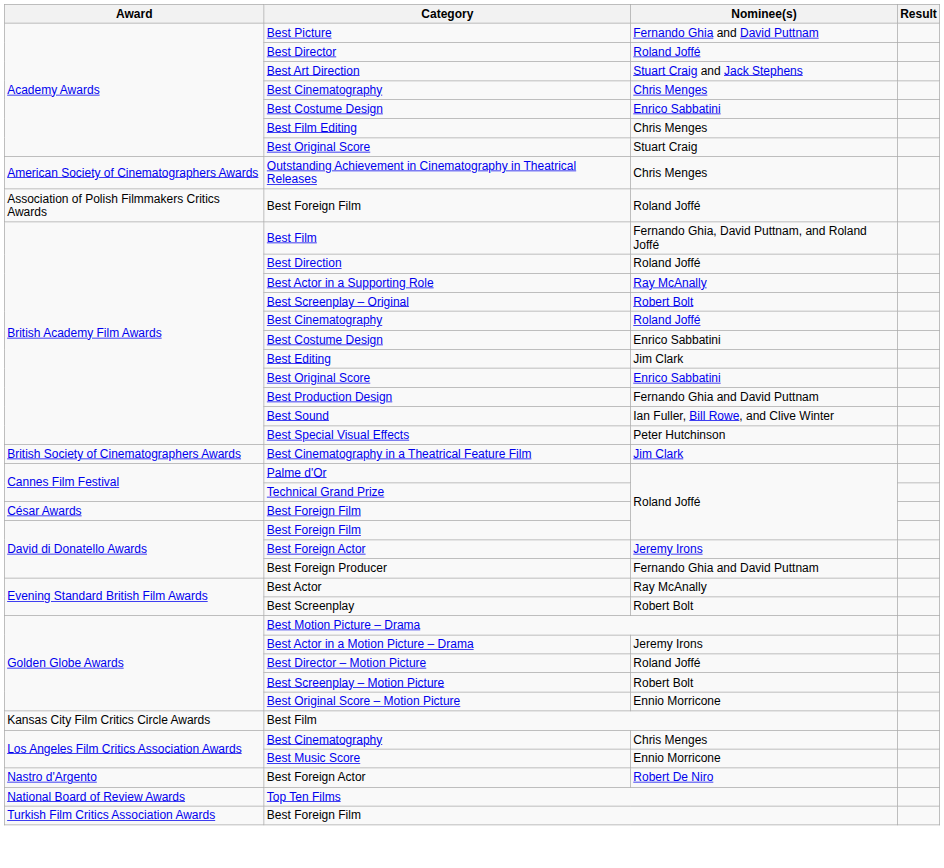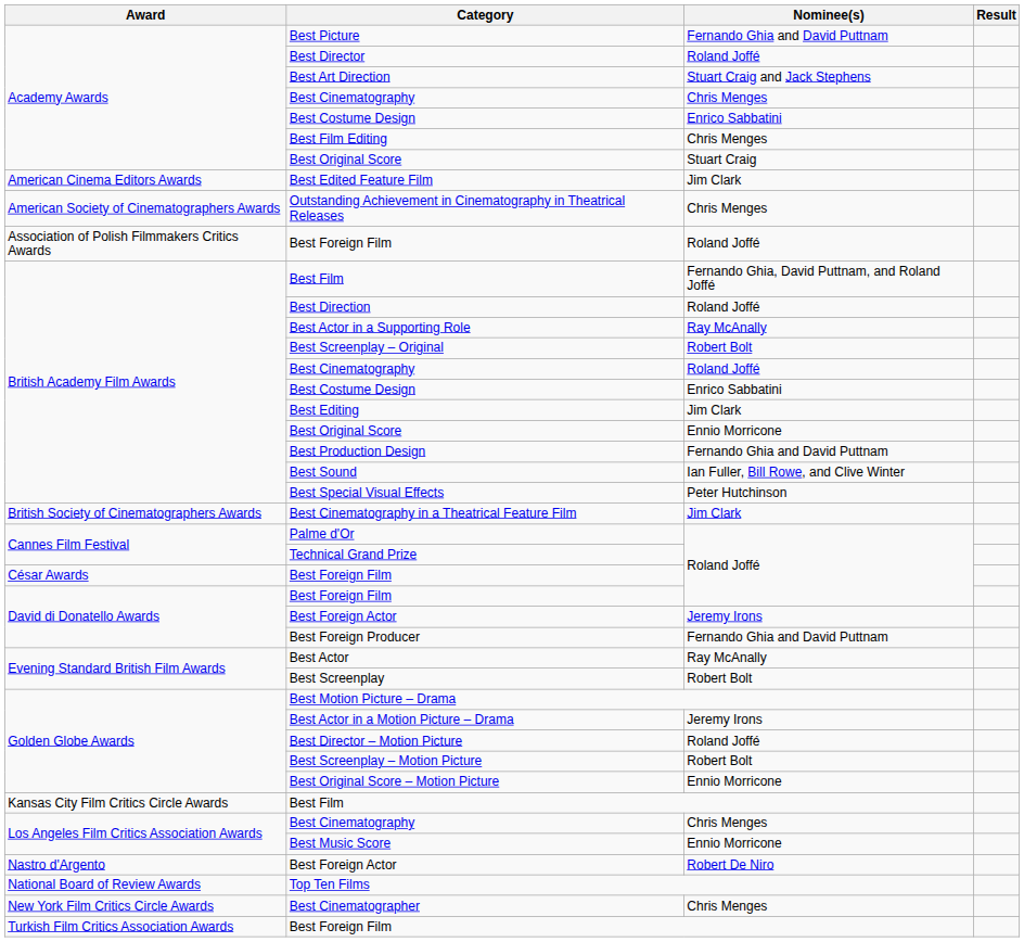 <table class="wikitable plainrowheaders">
 <tr>
 <th>Award</th>
 <th>Category</th>
 <th>Nominee(s)</th>
 <th>Result</th>
 </tr>
 <tr>
 <td rowspan="7"><a href='#'>Academy Awards</a></td>
 <td><a href='#'>Best Picture</a></td>
 <td><a href='#'>Fernando Ghia</a> and <a href='#'>David Puttnam</a></td>
 <td></td>
 </tr>
 <tr>
 <td><a href='#'>Best Director</a></td>
 <td><a href='#'>Roland Joffé</a></td>
 <td></td>
 </tr>
 <tr>
 <td><a href='#'>Best Art Direction</a></td>
 <td><a href='#'>Stuart Craig</a> and <a href='#'>Jack Stephens</a></td>
 <td></td>
 </tr>
 <tr>
 <td><a href='#'>Best Cinematography</a></td>
 <td><a href='#'>Chris Menges</a></td>
 <td></td>
 </tr>
 <tr>
 <td><a href='#'>Best Costume Design</a></td>
 <td><a href='#'>Enrico Sabbatini</a></td>
 <td></td>
 </tr>
 <tr>
 <td><a href='#'>Best Film Editing</a></td>
 <td>Chris Menges</td>
 <td></td>
 </tr>
 <tr>
 <td><a href='#'>Best Original Score</a></td>
 <td>Stuart Craig</td>
+<td></td>
+</tr>
+<tr>
+<td><a href='#'>American Cinema Editors Awards</a></td>
+<td><a href='#'>Best Edited Feature Film</a></td>
+<td>Jim Clark</td>
 <td></td>
 </tr>
 <tr>
 <td><a href='#'>American Society of Cinematographers Awards</a></td>
 <td><a href='#'>Outstanding Achievement in Cinematography in Theatrical Releases</a></td>
 <td>Chris Menges</td>
 <td></td>
 </tr>
 <tr>
 <td>Association of Polish Filmmakers Critics Awards</td>
 <td>Best Foreign Film</td>
 <td>Roland Joffé</td>
 <td></td>
 </tr>
 <tr>
 <td rowspan="11"><a href='#'>British Academy Film Awards</a></td>
 <td><a href='#'>Best Film</a></td>
 <td>Fernando Ghia, David Puttnam, and Roland Joffé</td>
 <td></td>
 </tr>
 <tr>
 <td><a href='#'>Best Direction</a></td>
 <td>Roland Joffé</td>
 <td></td>
 </tr>
 <tr>
 <td><a href='#'>Best Actor in a Supporting Role</a></td>
 <td><a href='#'>Ray McAnally</a></td>
 <td></td>
 </tr>
 <tr>
 <td><a href='#'>Best Screenplay – Original</a></td>
 <td><a href='#'>Robert Bolt</a></td>
 <td></td>
 </tr>
 <tr>
 <td><a href='#'>Best Cinematography</a></td>
 <td><a href='#'>Roland Joffé</a></td>
 <td></td>
 </tr>
 <tr>
 <td><a href='#'>Best Costume Design</a></td>
 <td>Enrico Sabbatini</td>
 <td></td>
 </tr>
 <tr>
 <td><a href='#'>Best Editing</a></td>
 <td>Jim Clark</td>
 <td></td>
 </tr>
 <tr>
 <td><a href='#'>Best Original Score</a></td>
-<td><a href='#'>Enrico Sabbatini</a></td>
+<td>Ennio Morricone</td>
 <td></td>
 </tr>
 <tr>
 <td><a href='#'>Best Production Design</a></td>
 <td>Fernando Ghia and David Puttnam</td>
 <td></td>
 </tr>
 <tr>
 <td><a href='#'>Best Sound</a></td>
 <td>Ian Fuller, <a href='#'>Bill Rowe</a>, and Clive Winter</td>
 <td></td>
 </tr>
 <tr>
 <td><a href='#'>Best Special Visual Effects</a></td>
 <td>Peter Hutchinson</td>
 <td></td>
 </tr>
 <tr>
 <td><a href='#'>British Society of Cinematographers Awards</a></td>
 <td><a href='#'>Best Cinematography in a Theatrical Feature Film</a></td>
 <td><a href='#'>Jim Clark</a></td>
 <td></td>
 </tr>
 <tr>
 <td rowspan="2"><a href='#'>Cannes Film Festival</a></td>
 <td><a href='#'>Palme d'Or</a></td>
 <td rowspan="4">Roland Joffé</td>
 <td></td>
 </tr>
 <tr>
 <td><a href='#'>Technical Grand Prize</a></td>
 <td></td>
 </tr>
 <tr>
 <td><a href='#'>César Awards</a></td>
 <td><a href='#'>Best Foreign Film</a></td>
 <td></td>
 </tr>
 <tr>
 <td rowspan="3"><a href='#'>David di Donatello Awards</a></td>
 <td><a href='#'>Best Foreign Film</a></td>
 <td></td>
 </tr>
 <tr>
 <td><a href='#'>Best Foreign Actor</a></td>
 <td><a href='#'>Jeremy Irons</a></td>
 <td></td>
 </tr>
 <tr>
 <td>Best Foreign Producer</td>
 <td>Fernando Ghia and David Puttnam</td>
 <td></td>
 </tr>
 <tr>
 <td rowspan="2"><a href='#'>Evening Standard British Film Awards</a></td>
 <td>Best Actor</td>
 <td>Ray McAnally </td>
 <td></td>
 </tr>
 <tr>
 <td>Best Screenplay</td>
 <td>Robert Bolt</td>
 <td></td>
 </tr>
 <tr>
 <td rowspan="5"><a href='#'>Golden Globe Awards</a></td>
 <td colspan="2"><a href='#'>Best Motion Picture – Drama</a></td>
 <td></td>
 </tr>
 <tr>
 <td><a href='#'>Best Actor in a Motion Picture – Drama</a></td>
 <td>Jeremy Irons</td>
 <td></td>
 </tr>
 <tr>
 <td><a href='#'>Best Director – Motion Picture</a></td>
 <td>Roland Joffé</td>
 <td></td>
 </tr>
 <tr>
 <td><a href='#'>Best Screenplay – Motion Picture</a></td>
 <td>Robert Bolt</td>
 <td></td>
 </tr>
 <tr>
 <td><a href='#'>Best Original Score – Motion Picture</a></td>
 <td>Ennio Morricone</td>
 <td></td>
 </tr>
 <tr>
 <td>Kansas City Film Critics Circle Awards</td>
 <td colspan="2">Best Film</td>
 <td></td>
 </tr>
 <tr>
 <td rowspan="2"><a href='#'>Los Angeles Film Critics Association Awards</a></td>
 <td><a href='#'>Best Cinematography</a></td>
 <td>Chris Menges</td>
 <td></td>
 </tr>
 <tr>
 <td><a href='#'>Best Music Score</a></td>
 <td>Ennio Morricone</td>
 <td></td>
 </tr>
 <tr>
 <td><a href='#'>Nastro d'Argento</a></td>
 <td>Best Foreign Actor</td>
 <td><a href='#'>Robert De Niro</a></td>
 <td></td>
 </tr>
 <tr>
 <td><a href='#'>National Board of Review Awards</a></td>
 <td colspan="2"><a href='#'>Top Ten Films</a></td>
 <td></td>
 </tr>
 <tr>
+<td><a href='#'>New York Film Critics Circle Awards</a></td>
+<td><a href='#'>Best Cinematographer</a></td>
+<td>Chris Menges</td>
+<td></td>
+</tr>
+<tr>
 <td><a href='#'>Turkish Film Critics Association Awards</a></td>
 <td colspan="2">Best Foreign Film</td>
 <td></td>
 </tr>
 </table>
